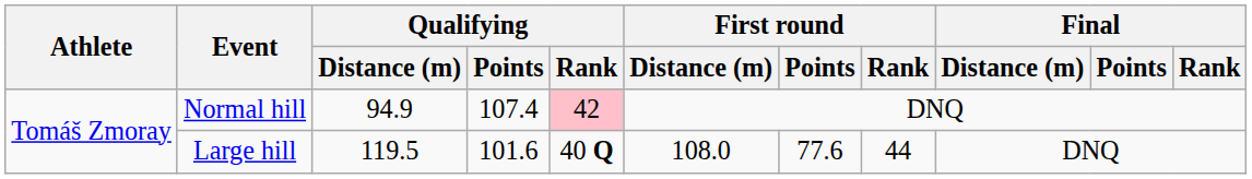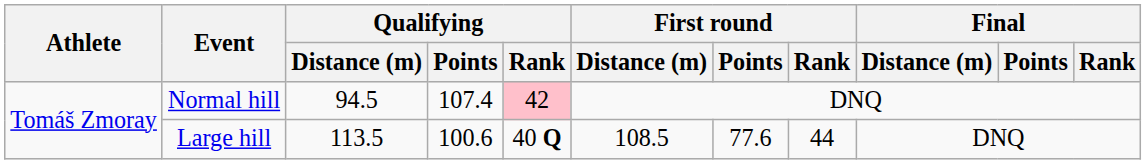 <table class="wikitable" style="text-align:center">
 <tr>
 <th rowspan="2">Athlete</th>
 <th rowspan="2">Event</th>
 <th colspan="3">Qualifying</th>
 <th colspan="3">First round</th>
 <th colspan="3">Final</th>
 </tr>
 <tr>
 <th>Distance (m)</th>
 <th>Points</th>
 <th>Rank</th>
 <th>Distance (m)</th>
 <th>Points</th>
 <th>Rank</th>
 <th>Distance (m)</th>
 <th>Points</th>
 <th>Rank</th>
 </tr>
 <tr>
 <td rowspan=2><a href='#'>Tomáš Zmoray</a></td>
 <td><a href='#'>Normal hill</a></td>
-<td>94.9</td>
+<td>94.5</td>
 <td>107.4</td>
 <td style="background: pink;">42</td>
 <td colspan=6>DNQ</td>
 </tr>
 <tr>
 <td><a href='#'>Large hill</a></td>
-<td>119.5</td>
-<td>101.6</td>
+<td>113.5</td>
+<td>100.6</td>
 <td>40 <strong>Q</strong></td>
-<td>108.0</td>
+<td>108.5</td>
 <td>77.6</td>
 <td>44</td>
 <td colspan=3>DNQ</td>
 </tr>
 </table>
